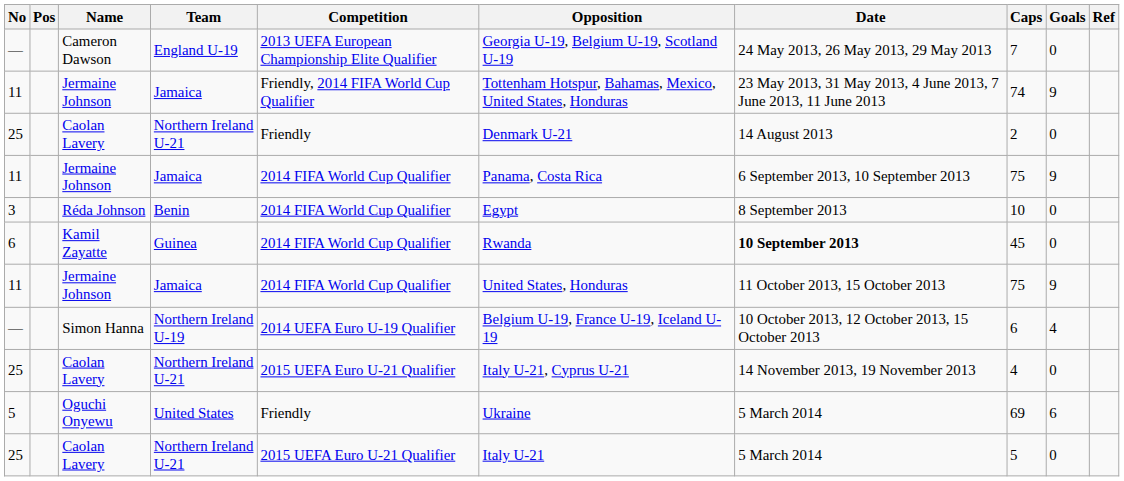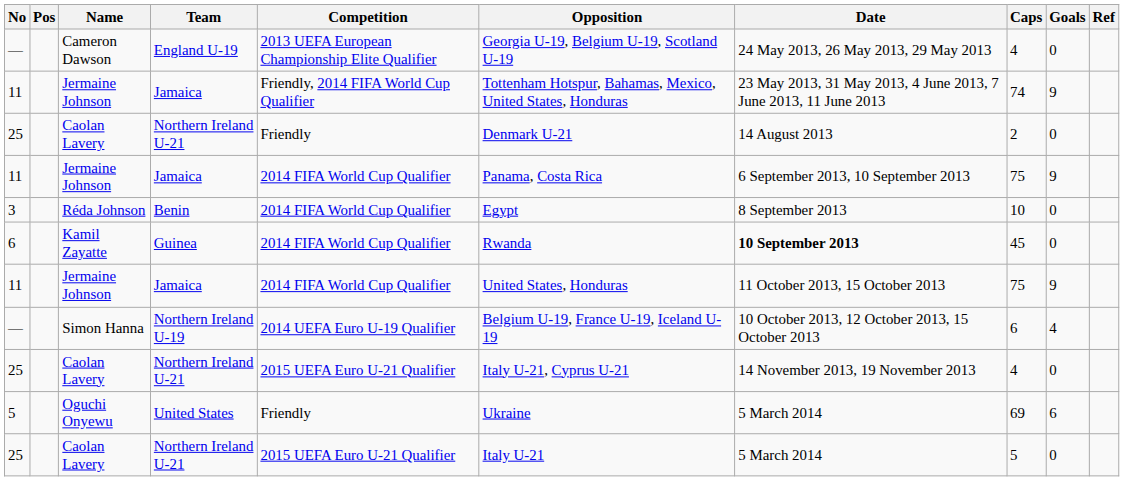 <table class="wikitable" style="width:90%; text-align:center; font-size:95%; text-align:left;">
 <tr>
 <th>No</th>
 <th>Pos</th>
 <th>Name</th>
 <th>Team</th>
 <th>Competition</th>
 <th>Opposition</th>
 <th>Date</th>
 <th>Caps</th>
 <th>Goals</th>
 <th>Ref</th>
 </tr>
 <tr>
 <td>—</td>
 <td></td>
 <td> Cameron Dawson</td>
 <td><a href='#'>England U-19</a></td>
 <td><a href='#'>2013 UEFA European Championship Elite Qualifier</a></td>
 <td><a href='#'>Georgia U-19</a>, <a href='#'>Belgium U-19</a>, <a href='#'>Scotland U-19</a></td>
 <td>24 May 2013, 26 May 2013, 29 May 2013</td>
-<td>7</td>
+<td>4</td>
 <td>0</td>
 <td></td>
 </tr>
 <tr>
 <td>11</td>
 <td></td>
 <td> <a href='#'>Jermaine Johnson</a></td>
 <td><a href='#'>Jamaica</a></td>
 <td>Friendly, <a href='#'>2014 FIFA World Cup Qualifier</a></td>
 <td><a href='#'>Tottenham Hotspur</a>, <a href='#'>Bahamas</a>, <a href='#'>Mexico</a>, <a href='#'>United States</a>, <a href='#'>Honduras</a></td>
 <td>23 May 2013, 31 May 2013, 4 June 2013, 7 June 2013, 11 June 2013</td>
 <td>74</td>
 <td>9</td>
 <td></td>
 </tr>
 <tr>
 <td>25</td>
 <td></td>
 <td> <a href='#'>Caolan Lavery</a></td>
 <td><a href='#'>Northern Ireland U-21</a></td>
 <td>Friendly</td>
 <td><a href='#'>Denmark U-21</a></td>
 <td>14 August 2013</td>
 <td>2</td>
 <td>0</td>
 <td></td>
 </tr>
 <tr>
 <td>11</td>
 <td></td>
 <td> <a href='#'>Jermaine Johnson</a></td>
 <td><a href='#'>Jamaica</a></td>
 <td><a href='#'>2014 FIFA World Cup Qualifier</a></td>
 <td><a href='#'>Panama</a>, <a href='#'>Costa Rica</a></td>
 <td>6 September 2013, 10 September 2013</td>
 <td>75</td>
 <td>9</td>
 <td></td>
 </tr>
 <tr>
 <td>3</td>
 <td></td>
 <td> <a href='#'>Réda Johnson</a></td>
 <td><a href='#'>Benin</a></td>
 <td><a href='#'>2014 FIFA World Cup Qualifier</a></td>
 <td><a href='#'>Egypt</a></td>
 <td>8 September 2013</td>
 <td>10</td>
 <td>0</td>
 <td></td>
 </tr>
 <tr>
 <td>6</td>
 <td></td>
 <td> <a href='#'>Kamil Zayatte</a></td>
 <td><a href='#'>Guinea</a></td>
 <td><a href='#'>2014 FIFA World Cup Qualifier</a></td>
 <td><a href='#'>Rwanda</a></td>
 <td><strong>10 September 2013</strong></td>
 <td>45</td>
 <td>0</td>
 <td></td>
 </tr>
 <tr>
 <td>11</td>
 <td></td>
 <td> <a href='#'>Jermaine Johnson</a></td>
 <td><a href='#'>Jamaica</a></td>
 <td><a href='#'>2014 FIFA World Cup Qualifier</a></td>
 <td><a href='#'>United States</a>, <a href='#'>Honduras</a></td>
 <td>11 October 2013, 15 October 2013</td>
 <td>75</td>
 <td>9</td>
 <td></td>
 </tr>
 <tr>
 <td>—</td>
 <td></td>
 <td> Simon Hanna</td>
 <td><a href='#'>Northern Ireland U-19</a></td>
 <td><a href='#'>2014 UEFA Euro U-19 Qualifier</a></td>
 <td><a href='#'>Belgium U-19</a>, <a href='#'>France U-19</a>, <a href='#'>Iceland U-19</a></td>
 <td>10 October 2013, 12 October 2013, 15 October 2013</td>
 <td>6</td>
 <td>4</td>
 <td></td>
 </tr>
 <tr>
 <td>25</td>
 <td></td>
 <td> <a href='#'>Caolan Lavery</a></td>
 <td><a href='#'>Northern Ireland U-21</a></td>
 <td><a href='#'>2015 UEFA Euro U-21 Qualifier</a></td>
 <td><a href='#'>Italy U-21</a>, <a href='#'>Cyprus U-21</a></td>
 <td>14 November 2013, 19 November 2013</td>
 <td>4</td>
 <td>0</td>
 <td></td>
 </tr>
 <tr>
 <td>5</td>
 <td></td>
 <td> <a href='#'>Oguchi Onyewu</a></td>
 <td><a href='#'>United States</a></td>
 <td>Friendly</td>
 <td><a href='#'>Ukraine</a></td>
 <td>5 March 2014</td>
 <td>69</td>
 <td>6</td>
 <td></td>
 </tr>
 <tr>
 <td>25</td>
 <td></td>
 <td> <a href='#'>Caolan Lavery</a></td>
 <td><a href='#'>Northern Ireland U-21</a></td>
 <td><a href='#'>2015 UEFA Euro U-21 Qualifier</a></td>
 <td><a href='#'>Italy U-21</a></td>
 <td>5 March 2014</td>
 <td>5</td>
 <td>0</td>
 <td></td>
 </tr>
 </table>
